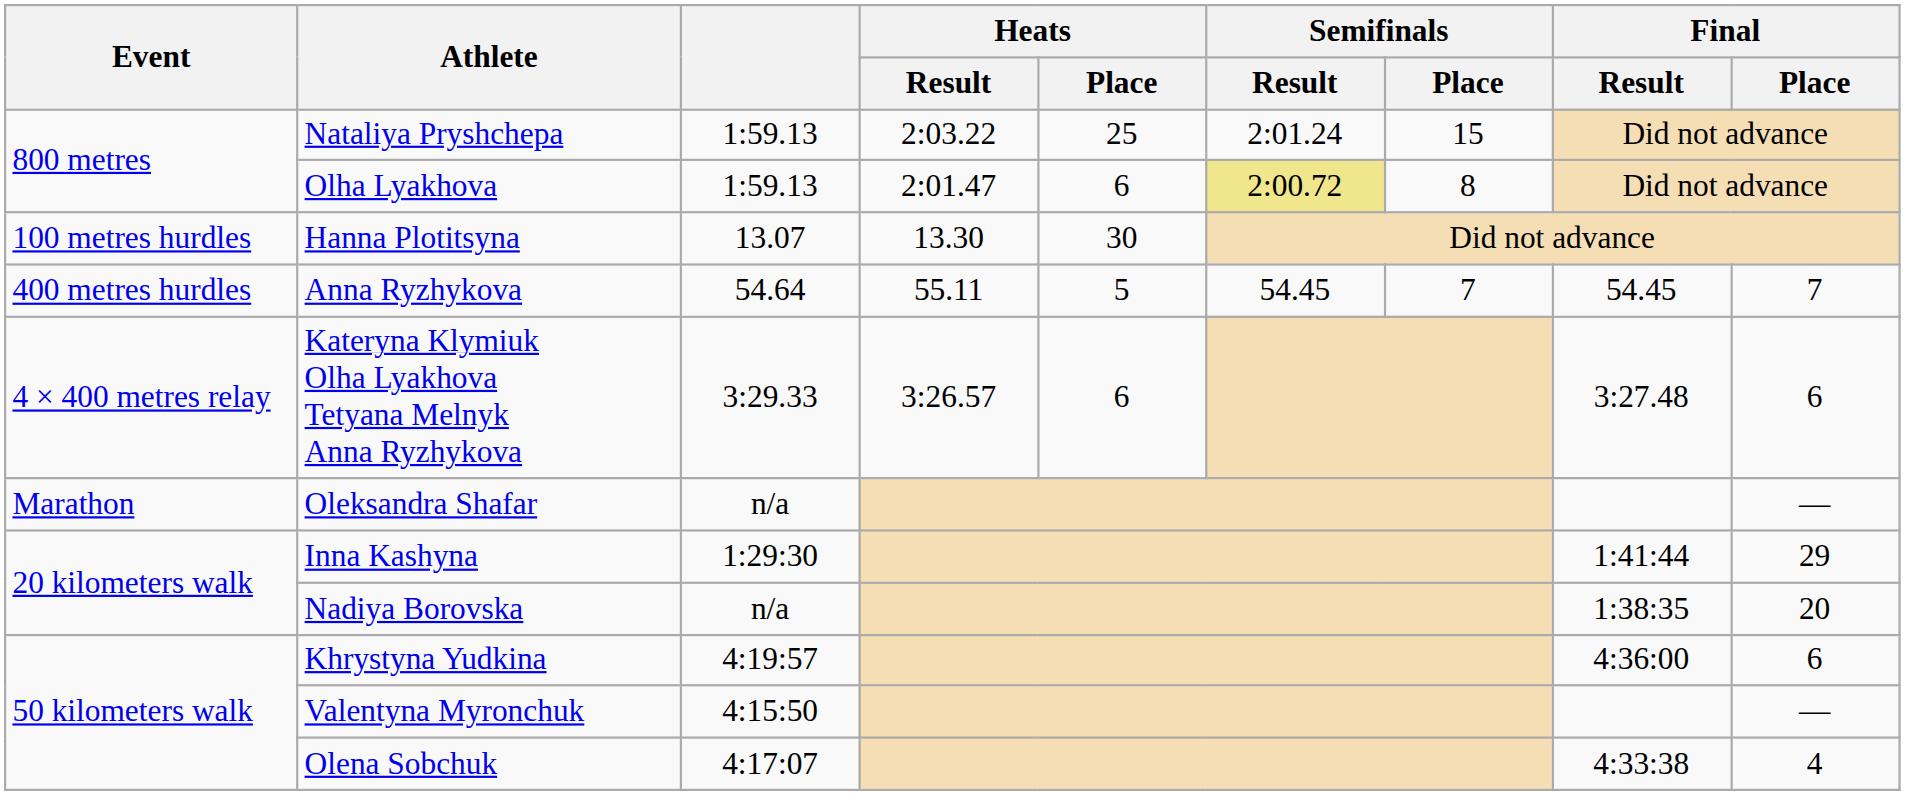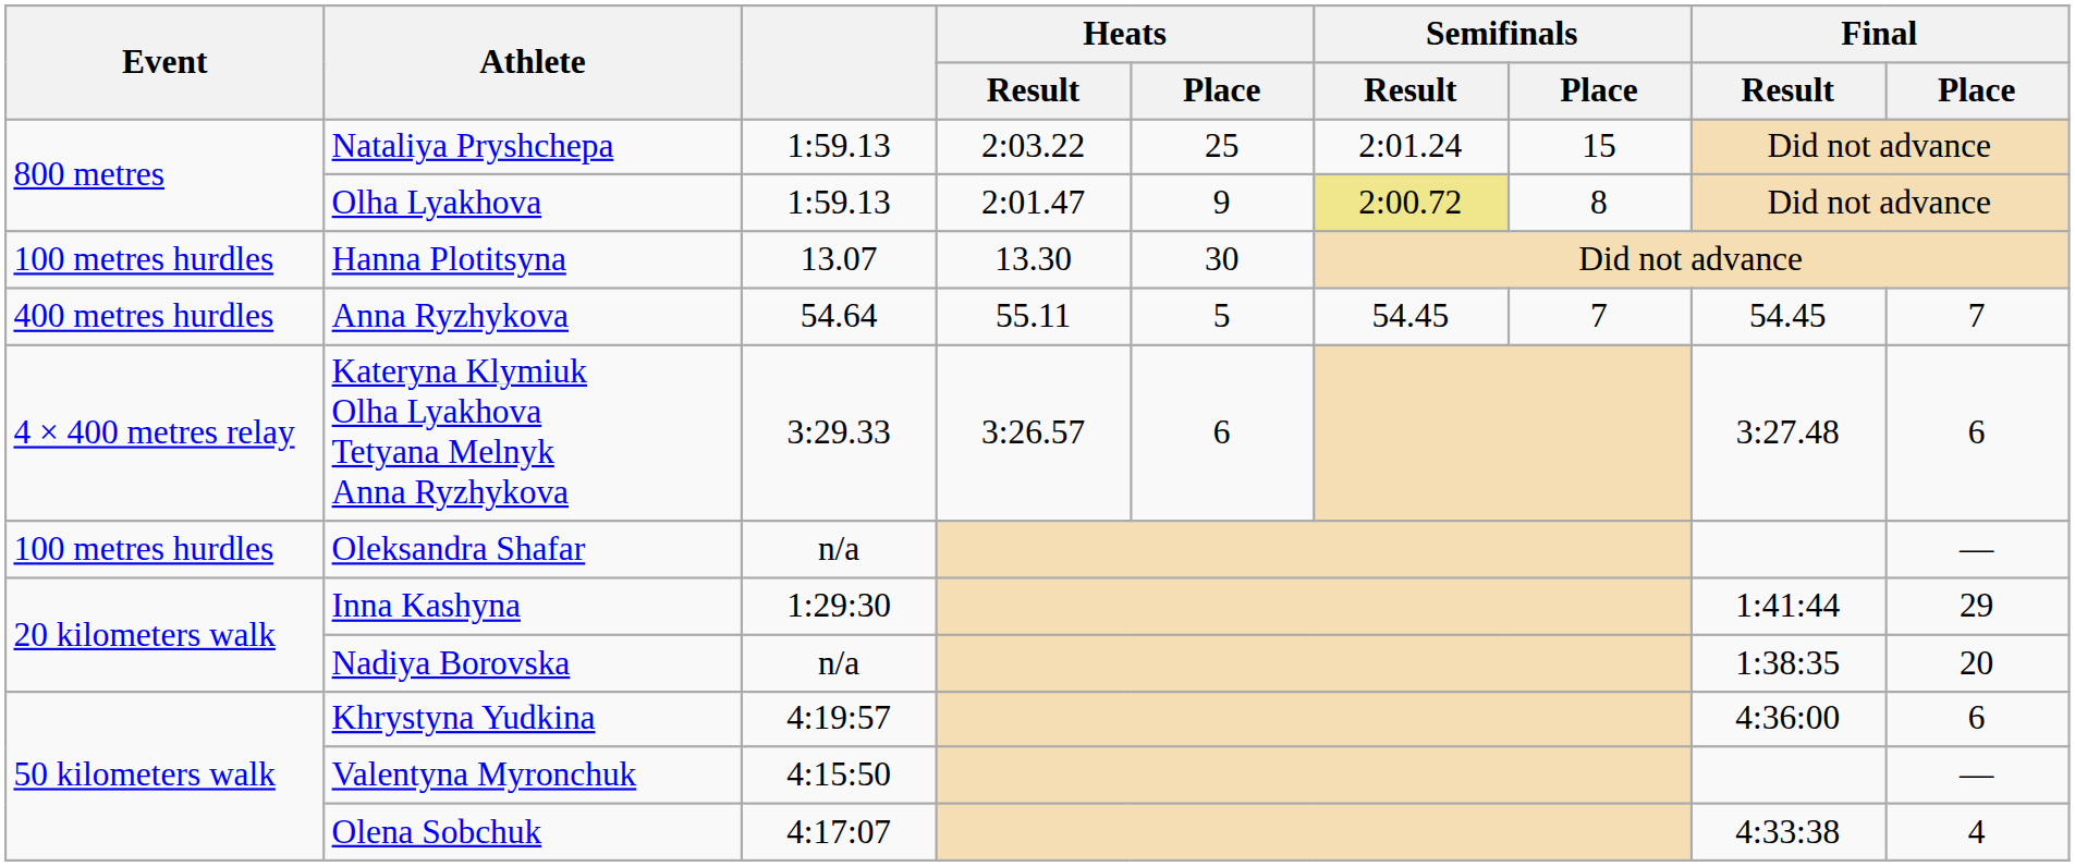 <table class=wikitable style="font-size:90%">
 <tr>
 <th rowspan=2, width=180>Event</th>
 <th rowspan=2, width=250>Athlete</th>
 <th rowspan=2, width=100></th>
 <th colspan=2>Heats</th>
 <th colspan=2>Semifinals</th>
 <th colspan=2>Final</th>
 </tr>
 <tr>
 <th width=100>Result</th>
 <th width=100>Place</th>
 <th width=100>Result</th>
 <th width=100>Place</th>
 <th width=100>Result</th>
 <th width=100>Place</th>
 </tr>
 <tr align=center>
 <td rowspan=2, align=left><a href='#'>800 metres</a></td>
 <td align=left><a href='#'>Nataliya Pryshchepa</a></td>
 <td align=center>1:59.13</td>
 <td>2:03.22 </td>
 <td>25</td>
 <td>2:01.24</td>
 <td>15</td>
 <td colspan=2, bgcolor=wheat>Did not advance</td>
 </tr>
 <tr align=center>
 <td align=left><a href='#'>Olha Lyakhova</a></td>
 <td align=center>1:59.13</td>
 <td>2:01.47 </td>
-<td>6</td>
+<td>9</td>
 <td style="background: khaki;">2:00.72</td>
 <td>8</td>
 <td colspan=2, bgcolor=wheat>Did not advance</td>
 </tr>
 <tr align=center>
 <td align=left><a href='#'>100 metres hurdles</a></td>
 <td align=left><a href='#'>Hanna Plotitsyna</a></td>
 <td align=center>13.07</td>
 <td>13.30</td>
 <td>30</td>
 <td colspan=4, bgcolor=wheat>Did not advance</td>
 </tr>
 <tr align=center>
 <td align=left><a href='#'>400 metres hurdles</a></td>
 <td align=left><a href='#'>Anna Ryzhykova</a></td>
 <td align=center>54.64</td>
 <td>55.11 </td>
 <td>5</td>
 <td>54.45  </td>
 <td>7</td>
 <td>54.45 </td>
 <td>7</td>
 </tr>
 <tr align=center>
 <td align=left><a href='#'>4 × 400 metres relay</a></td>
 <td align=left><a href='#'>Kateryna Klymiuk</a><br><a href='#'>Olha Lyakhova</a><br><a href='#'>Tetyana Melnyk</a><br><a href='#'>Anna Ryzhykova</a></td>
 <td align=center>3:29.33</td>
 <td>3:26.57  </td>
 <td>6</td>
 <td colspan=2, bgcolor=wheat></td>
 <td>3:27.48</td>
 <td>6</td>
 </tr>
 <tr align=center>
-<td align=left><a href='#'>Marathon</a></td>
+<td align=left><a href='#'>100 metres hurdles</a></td>
 <td align=left><a href='#'>Oleksandra Shafar</a></td>
 <td align=center>n/a</td>
 <td colspan=4, bgcolor=wheat></td>
 <td></td>
 <td>—</td>
 </tr>
 <tr align=center>
 <td rowspan=2, align=left><a href='#'>20 kilometers walk</a></td>
 <td align=left><a href='#'>Inna Kashyna</a></td>
 <td align=center>1:29:30</td>
 <td colspan=4, bgcolor=wheat></td>
 <td>1:41:44</td>
 <td>29</td>
 </tr>
 <tr align=center>
 <td align=left><a href='#'>Nadiya Borovska</a></td>
 <td align=center>n/a</td>
 <td colspan=4, bgcolor=wheat></td>
 <td>1:38:35 </td>
 <td>20</td>
 </tr>
 <tr align=center>
 <td rowspan=3, align=left><a href='#'>50 kilometers walk</a></td>
 <td align=left><a href='#'>Khrystyna Yudkina</a></td>
 <td align=center>4:19:57</td>
 <td colspan=4, bgcolor=wheat></td>
 <td>4:36:00</td>
 <td>6</td>
 </tr>
 <tr align=center>
 <td align=left><a href='#'>Valentyna Myronchuk</a></td>
 <td align=center>4:15:50</td>
 <td colspan=4, bgcolor=wheat></td>
 <td></td>
 <td>—</td>
 </tr>
 <tr align=center>
 <td align=left><a href='#'>Olena Sobchuk</a></td>
 <td align=center>4:17:07</td>
 <td colspan=4, bgcolor=wheat></td>
 <td>4:33:38</td>
 <td>4</td>
 </tr>
 </table>
